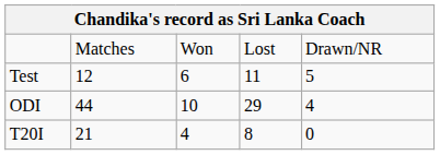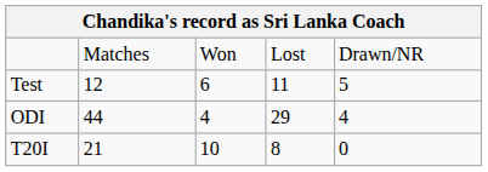 <table class="wikitable" style="margin:1em auto; width: 40%; font-size: 90%;" cellspacing="5">
 <tr>
 <th colspan="6"><strong>Chandika's record as Sri Lanka Coach</strong></th>
 </tr>
 <tr>
 <td> </td>
 <td>Matches</td>
 <td>Won</td>
 <td>Lost</td>
 <td>Drawn/NR</td>
 </tr>
 <tr>
 <td>Test</td>
 <td>12</td>
 <td>6</td>
 <td>11</td>
 <td>5</td>
 </tr>
 <tr>
 <td>ODI</td>
 <td>44</td>
-<td>10</td>
+<td>4</td>
 <td>29</td>
 <td>4</td>
 </tr>
 <tr>
 <td>T20I</td>
 <td>21</td>
-<td>4</td>
+<td>10</td>
 <td>8</td>
 <td>0</td>
 </tr>
 </table>
